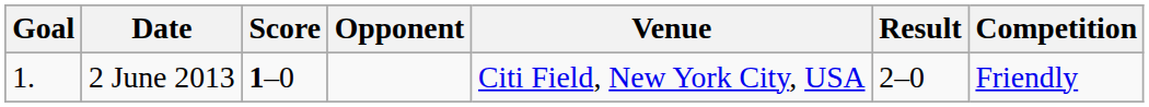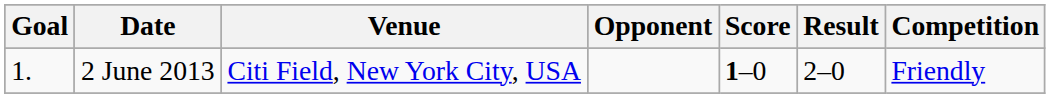 <table class="wikitable">
 <tr>
 <th>Goal</th>
 <th>Date</th>
+<th>Venue</th>
+<th>Opponent</th>
 <th>Score</th>
-<th>Opponent</th>
-<th>Venue</th>
 <th>Result</th>
 <th>Competition</th>
 </tr>
 <tr>
 <td>1.</td>
 <td>2 June 2013</td>
+<td><a href='#'>Citi Field</a>, <a href='#'>New York City</a>, <a href='#'>USA</a></td>
+<td></td>
 <td><strong>1</strong>–0</td>
-<td></td>
-<td><a href='#'>Citi Field</a>, <a href='#'>New York City</a>, <a href='#'>USA</a></td>
 <td>2–0</td>
 <td><a href='#'>Friendly</a></td>
 </tr>
 </table>
